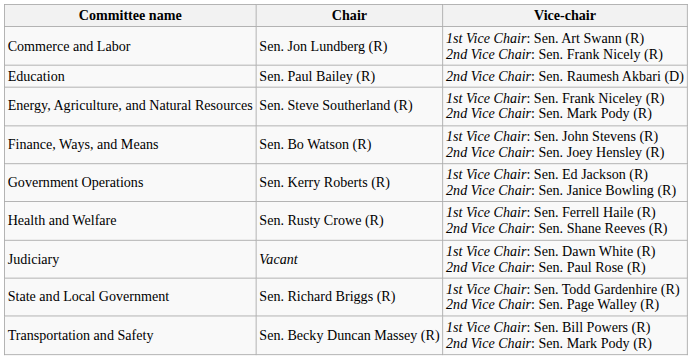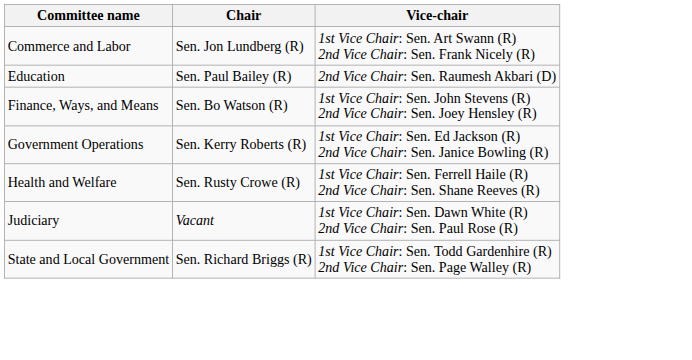 <table class="wikitable">
 <tr>
 <th>Committee name</th>
 <th>Chair</th>
 <th>Vice-chair</th>
 </tr>
 <tr>
 <td>Commerce and Labor</td>
 <td>Sen. Jon Lundberg (R)</td>
 <td><em>1st Vice Chair</em>: Sen. Art Swann (R)<br><em>2nd Vice Chair</em>: Sen. Frank Nicely (R)</td>
 </tr>
 <tr>
 <td>Education</td>
 <td>Sen. Paul Bailey (R)</td>
 <td><em>2nd Vice Chair</em>: Sen. Raumesh Akbari (D)</td>
-</tr>
-<tr>
-<td>Energy, Agriculture, and Natural Resources</td>
-<td>Sen. Steve Southerland (R)</td>
-<td><em>1st Vice Chair</em>: Sen. Frank Niceley (R)<br><em>2nd Vice Chair</em>: Sen. Mark Pody (R)</td>
 </tr>
 <tr>
 <td>Finance, Ways, and Means</td>
 <td>Sen. Bo Watson (R)</td>
 <td><em>1st Vice Chair</em>: Sen. John Stevens (R)<br><em>2nd Vice Chair</em>: Sen. Joey Hensley (R)</td>
 </tr>
 <tr>
 <td>Government Operations</td>
 <td>Sen. Kerry Roberts (R)</td>
 <td><em>1st Vice Chair</em>: Sen. Ed Jackson (R)<br><em>2nd Vice Chair</em>: Sen. Janice Bowling (R)</td>
 </tr>
 <tr>
 <td>Health and Welfare</td>
 <td>Sen. Rusty Crowe (R)</td>
 <td><em>1st Vice Chair</em>: Sen. Ferrell Haile (R)<br><em>2nd Vice Chair</em>: Sen. Shane Reeves (R)</td>
 </tr>
 <tr>
 <td>Judiciary</td>
 <td><em>Vacant</em></td>
 <td><em>1st Vice Chair</em>: Sen. Dawn White (R)<br><em>2nd Vice Chair</em>: Sen. Paul Rose (R)</td>
 </tr>
 <tr>
 <td>State and Local Government</td>
 <td>Sen. Richard Briggs (R)</td>
 <td><em>1st Vice Chair</em>: Sen. Todd Gardenhire (R)<br><em>2nd Vice Chair</em>: Sen. Page Walley (R)</td>
 </tr>
-<tr>
-<td>Transportation and Safety</td>
-<td>Sen. Becky Duncan Massey (R)</td>
-<td><em>1st Vice Chair</em>: Sen. Bill Powers (R)<br><em>2nd Vice Chair</em>: Sen. Mark Pody (R)</td>
-</tr>
 </table>
